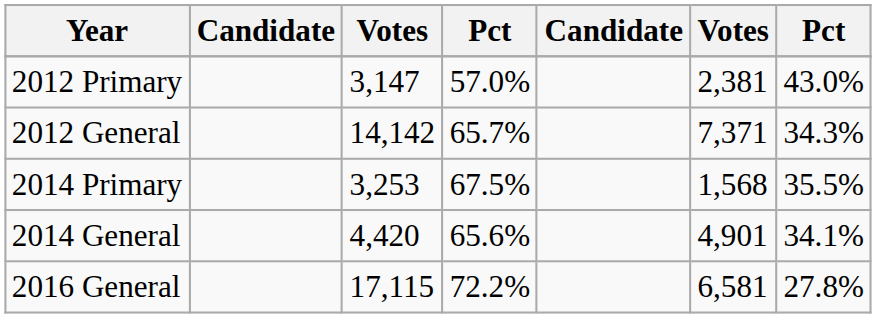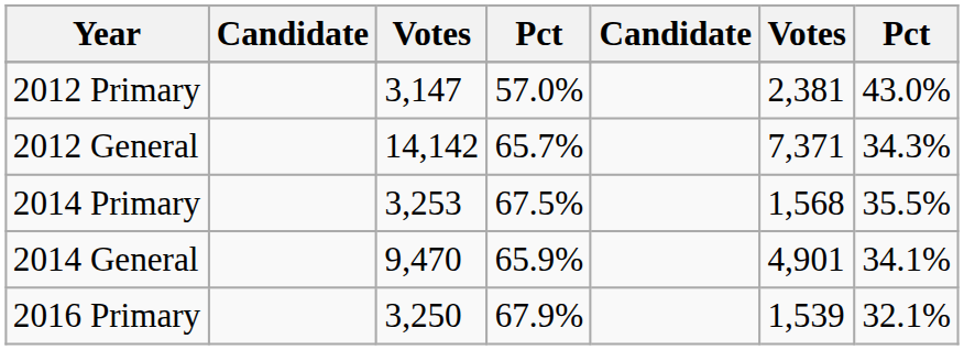 <table class="wikitable" style="margin:0.5em ; font-size:95%">
 <tr>
 <th>Year</th>
 <th>Candidate</th>
 <th>Votes</th>
 <th>Pct</th>
 <th>Candidate</th>
 <th>Votes</th>
 <th>Pct</th>
 </tr>
 <tr>
 </tr>
 <tr>
 <td>2012 Primary</td>
 <td></td>
 <td>3,147</td>
 <td>57.0%</td>
 <td></td>
 <td>2,381</td>
 <td>43.0%</td>
 </tr>
 <tr>
 <td>2012 General</td>
 <td></td>
 <td>14,142</td>
 <td>65.7%</td>
 <td></td>
 <td>7,371</td>
 <td>34.3%</td>
 </tr>
 <tr>
 <td>2014 Primary</td>
 <td></td>
 <td>3,253</td>
 <td>67.5%</td>
 <td></td>
 <td>1,568</td>
 <td>35.5%</td>
 </tr>
 <tr>
 <td>2014 General</td>
 <td></td>
-<td>4,420</td>
-<td>65.6%</td>
+<td>9,470</td>
+<td>65.9%</td>
 <td></td>
 <td>4,901</td>
 <td>34.1%</td>
 </tr>
 <tr>
-<td>2016 General</td>
+<td>2016 Primary</td>
 <td></td>
-<td>17,115</td>
-<td>72.2%</td>
+<td>3,250</td>
+<td>67.9%</td>
 <td></td>
-<td>6,581</td>
-<td>27.8%</td>
+<td>1,539</td>
+<td>32.1%</td>
 </tr>
 </table>
